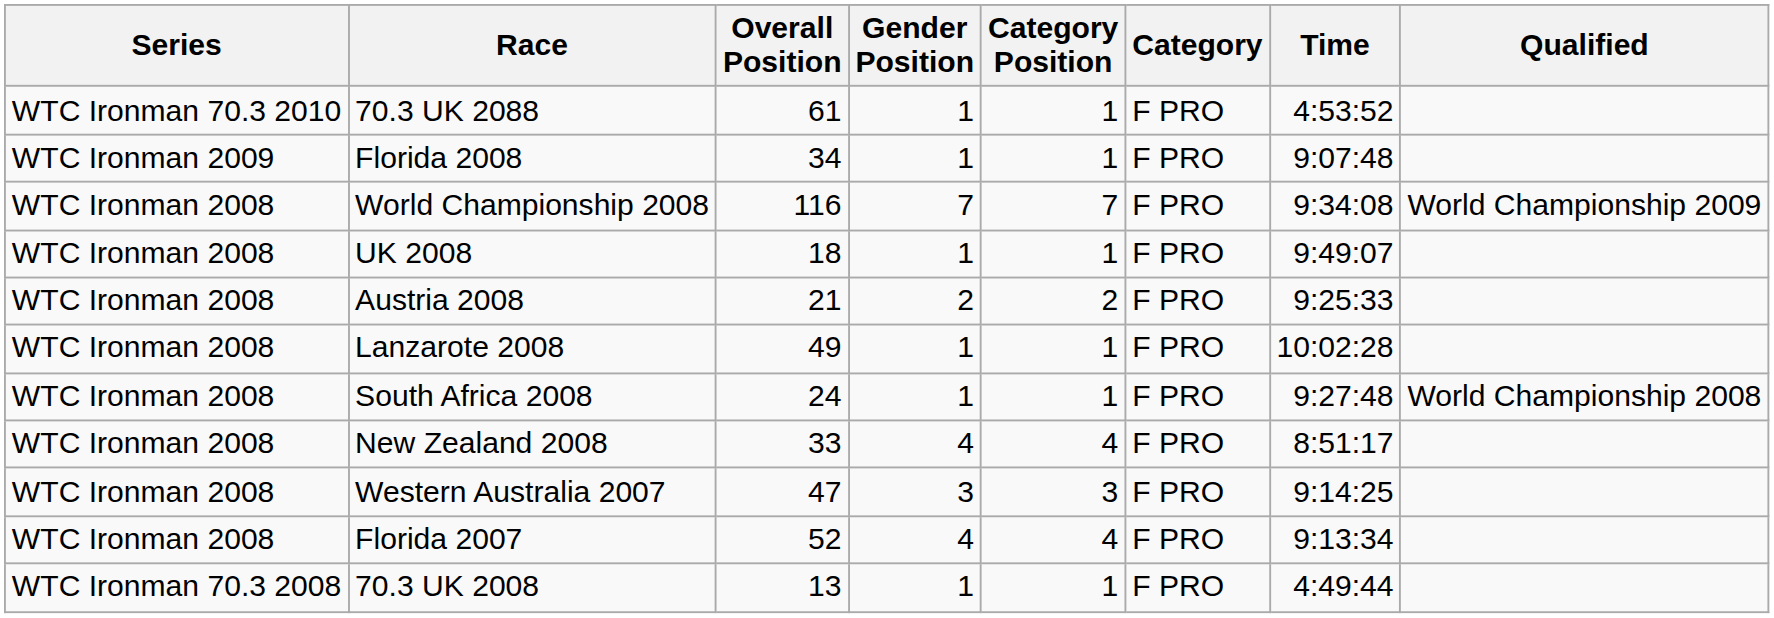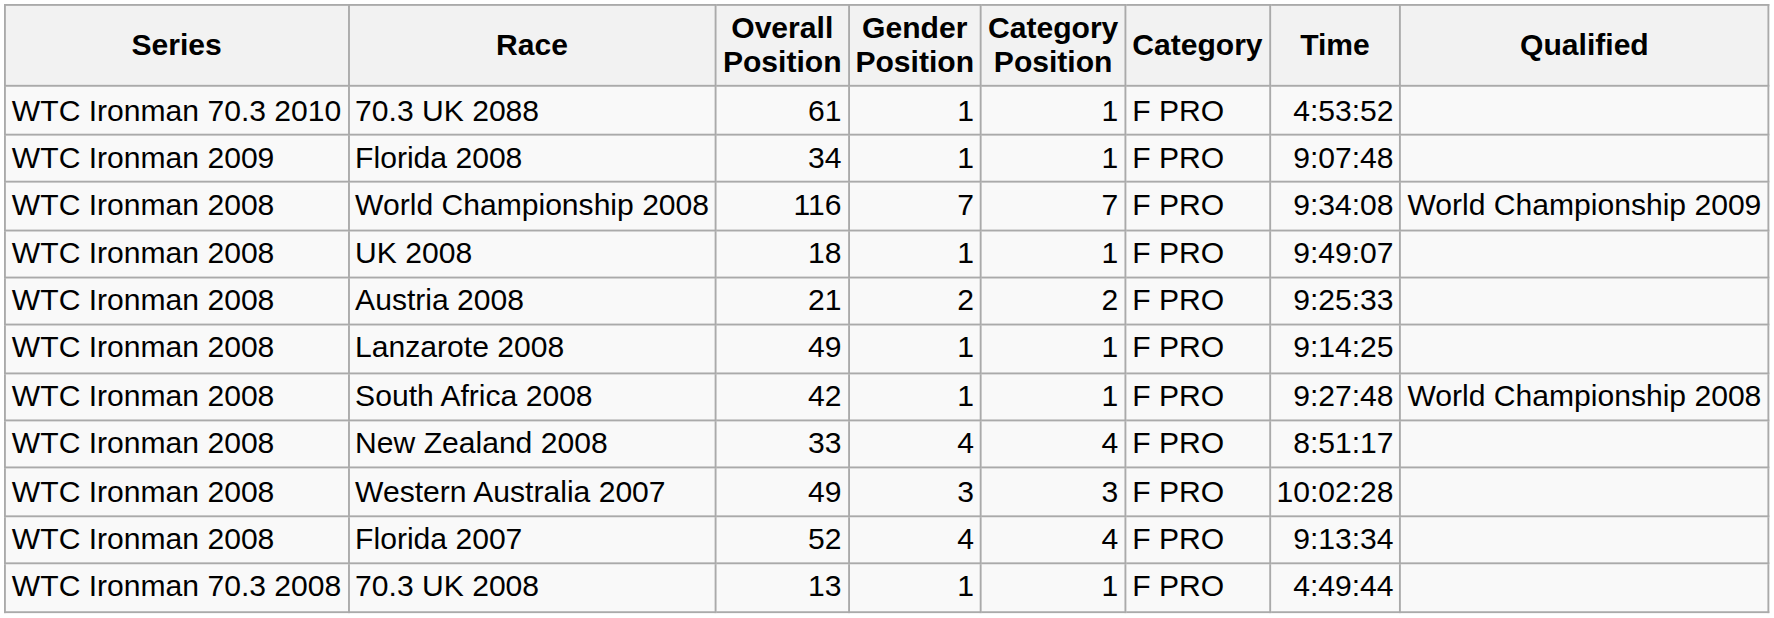 <table class="wikitable sortable">
 <tr>
 <th>Series</th>
 <th>Race</th>
 <th>Overall<br>Position</th>
 <th>Gender<br>Position</th>
 <th>Category<br>Position</th>
 <th>Category</th>
 <th>Time</th>
 <th>Qualified</th>
 </tr>
 <tr>
 <td>WTC Ironman 70.3 2010</td>
 <td>70.3 UK 2088</td>
 <td align = "right">61</td>
 <td align = "right">1</td>
 <td align = "right">1</td>
 <td>F PRO</td>
 <td align = "right">4:53:52</td>
 <td></td>
 </tr>
 <tr>
 <td>WTC Ironman 2009</td>
 <td>Florida 2008</td>
 <td align = "right">34</td>
 <td align = "right">1</td>
 <td align = "right">1</td>
 <td>F PRO</td>
 <td align = "right">9:07:48</td>
 <td></td>
 </tr>
 <tr>
 <td>WTC Ironman 2008</td>
 <td>World Championship 2008</td>
 <td align = "right">116</td>
 <td align = "right">7</td>
 <td align = "right">7</td>
 <td>F PRO</td>
 <td align = "right">9:34:08</td>
 <td>World Championship 2009</td>
 </tr>
 <tr>
 <td>WTC Ironman 2008</td>
 <td>UK 2008</td>
 <td align = "right">18</td>
 <td align = "right">1</td>
 <td align = "right">1</td>
 <td>F PRO</td>
 <td align = "right">9:49:07</td>
 <td></td>
 </tr>
 <tr>
 <td>WTC Ironman 2008</td>
 <td>Austria 2008</td>
 <td align = "right">21</td>
 <td align = "right">2</td>
 <td align = "right">2</td>
 <td>F PRO</td>
 <td align = "right">9:25:33</td>
 <td></td>
 </tr>
 <tr>
 <td>WTC Ironman 2008</td>
 <td>Lanzarote 2008</td>
 <td align = "right">49</td>
 <td align = "right">1</td>
 <td align = "right">1</td>
 <td>F PRO</td>
-<td align = "right">10:02:28</td>
+<td align = "right">9:14:25</td>
 <td></td>
 </tr>
 <tr>
 <td>WTC Ironman 2008</td>
 <td>South Africa 2008</td>
-<td align = "right">24</td>
+<td align = "right">42</td>
 <td align = "right">1</td>
 <td align = "right">1</td>
 <td>F PRO</td>
 <td align = "right">9:27:48</td>
 <td>World Championship 2008</td>
 </tr>
 <tr>
 <td>WTC Ironman 2008</td>
 <td>New Zealand 2008</td>
 <td align = "right">33</td>
 <td align = "right">4</td>
 <td align = "right">4</td>
 <td>F PRO</td>
 <td align = "right">8:51:17</td>
 <td></td>
 </tr>
 <tr>
 <td>WTC Ironman 2008</td>
 <td>Western Australia 2007</td>
-<td align = "right">47</td>
+<td align = "right">49</td>
 <td align = "right">3</td>
 <td align = "right">3</td>
 <td>F PRO</td>
-<td align = "right">9:14:25</td>
+<td align = "right">10:02:28</td>
 <td></td>
 </tr>
 <tr>
 <td>WTC Ironman 2008</td>
 <td>Florida 2007</td>
 <td align = "right">52</td>
 <td align = "right">4</td>
 <td align = "right">4</td>
 <td>F PRO</td>
 <td align = "right">9:13:34</td>
 <td></td>
 </tr>
 <tr>
 <td>WTC Ironman 70.3 2008</td>
 <td>70.3 UK 2008</td>
 <td align = "right">13</td>
 <td align = "right">1</td>
 <td align = "right">1</td>
 <td>F PRO</td>
 <td align = "right">4:49:44</td>
 <td></td>
 </tr>
 </table>
